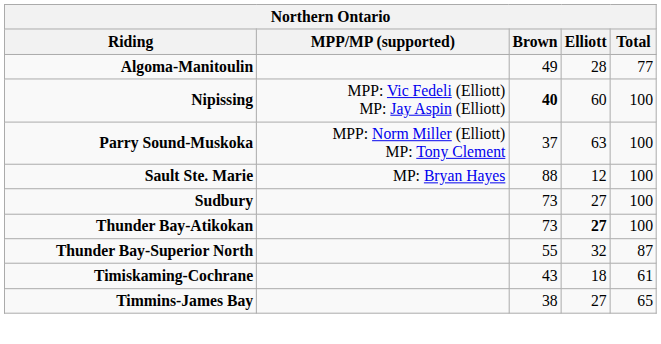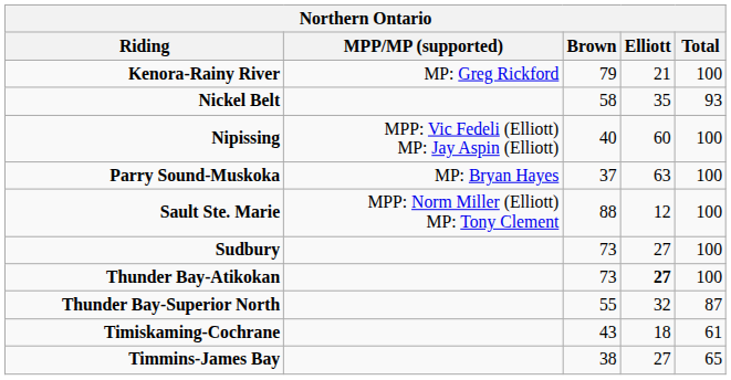 <table class="wikitable mw-collapsible mw-collapsed">
 <tr>
 <th colspan = "5">Northern Ontario</th>
 </tr>
 <tr>
 <th width = "250">Riding</th>
 <th width = "250">MPP/MP (supported)</th>
 <th width = "40">Brown</th>
 <th width = "40">Elliott</th>
 <th width = "40">Total</th>
 </tr>
 <tr style="text-align:right;">
-<td><strong>Algoma-Manitoulin</strong></td>
+<td><strong>Kenora-Rainy River</strong></td>
+<td>MP: <a href='#'>Greg Rickford</a></td>
+<td>79</td>
+<td>21</td>
+<td>100</td>
+</tr>
+<tr style="text-align:right;">
+<td><strong>Nickel Belt</strong></td>
 <td></td>
-<td>49</td>
-<td>28</td>
-<td>77</td>
+<td>58</td>
+<td>35</td>
+<td>93</td>
 </tr>
 <tr style="text-align:right;">
 <td><strong>Nipissing</strong></td>
 <td>MPP: <a href='#'>Vic Fedeli</a> (Elliott)<br>MP: <a href='#'>Jay Aspin</a> (Elliott)</td>
-<td><strong>40</strong></td>
+<td>40</td>
 <td>60</td>
 <td>100</td>
 </tr>
 <tr style="text-align:right;">
 <td><strong>Parry Sound-Muskoka</strong></td>
-<td>MPP: <a href='#'>Norm Miller</a> (Elliott)<br>MP: <a href='#'>Tony Clement</a></td>
+<td>MP: <a href='#'>Bryan Hayes</a></td>
 <td>37</td>
 <td>63</td>
 <td>100</td>
 </tr>
 <tr style="text-align:right;">
 <td><strong>Sault Ste. Marie</strong></td>
-<td>MP: <a href='#'>Bryan Hayes</a></td>
+<td>MPP: <a href='#'>Norm Miller</a> (Elliott)<br>MP: <a href='#'>Tony Clement</a></td>
 <td>88</td>
 <td>12</td>
 <td>100</td>
 </tr>
 <tr style="text-align:right;">
 <td><strong>Sudbury</strong></td>
 <td></td>
 <td>73</td>
 <td>27</td>
 <td>100</td>
 </tr>
 <tr style="text-align:right;">
 <td><strong>Thunder Bay-Atikokan</strong></td>
 <td></td>
 <td>73</td>
 <td><strong>27</strong></td>
 <td>100</td>
 </tr>
 <tr style="text-align:right;">
 <td><strong>Thunder Bay-Superior North</strong></td>
 <td></td>
 <td>55</td>
 <td>32</td>
 <td>87</td>
 </tr>
 <tr style="text-align:right;">
 <td><strong>Timiskaming-Cochrane</strong></td>
 <td></td>
 <td>43</td>
 <td>18</td>
 <td>61</td>
 </tr>
 <tr style="text-align:right;">
 <td><strong>Timmins-James Bay</strong></td>
 <td></td>
 <td>38</td>
 <td>27</td>
 <td>65</td>
 </tr>
 </table>
